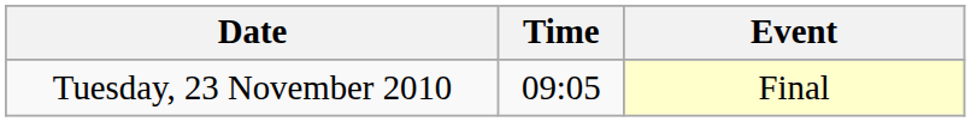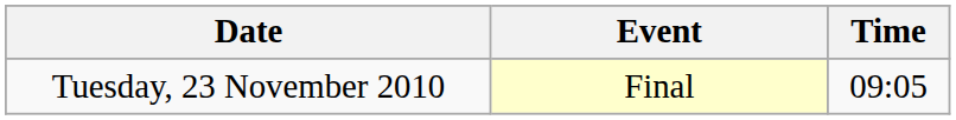 <table class = "wikitable" style="text-align:center;">
 <tr>
 <th width=220>Date</th>
+<th width=150>Event</th>
 <th width=50>Time</th>
-<th width=150>Event</th>
 </tr>
 <tr>
 <td>Tuesday, 23 November 2010</td>
+<td bgcolor=ffffcc>Final</td>
 <td>09:05</td>
-<td bgcolor=ffffcc>Final</td>
 </tr>
 </table>
